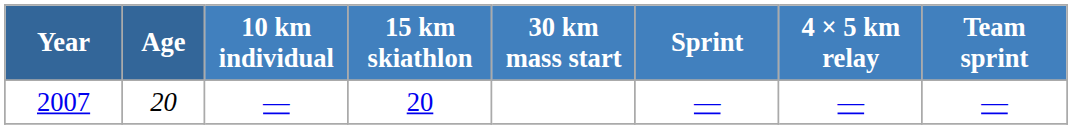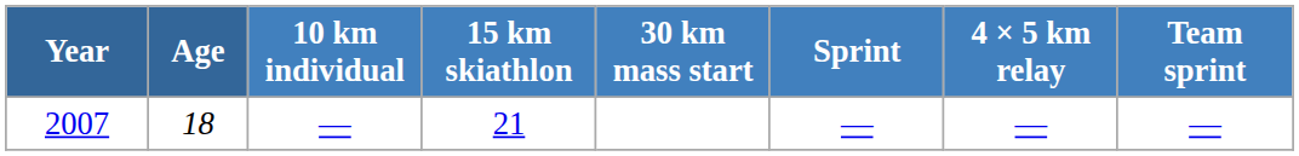 <table class="wikitable" style="font-size:95%; text-align:center; border:grey solid 1px; border-collapse:collapse; background:#ffffff;">
 <tr>
 <th style="background-color:#369; color:white; width:60px;"> Year </th>
 <th style="background-color:#369; color:white; width:40px;"> Age </th>
 <th style="background-color:#4180be; color:white; width:75px;"> 10 km <br> individual </th>
 <th style="background-color:#4180be; color:white; width:75px;"> 15 km <br> skiathlon </th>
 <th style="background-color:#4180be; color:white; width:75px;"> 30 km <br> mass start </th>
 <th style="background-color:#4180be; color:white; width:75px;"> Sprint </th>
 <th style="background-color:#4180be; color:white; width:75px;"> 4 × 5 km <br> relay </th>
 <th style="background-color:#4180be; color:white; width:75px;"> Team <br> sprint </th>
 </tr>
 <tr>
 <td><a href='#'>2007</a></td>
-<td><em>20</em></td>
+<td><em>18</em></td>
 <td><a href='#'>—</a></td>
-<td><a href='#'>20</a></td>
+<td><a href='#'>21</a></td>
 <td><a href='#'></a></td>
 <td><a href='#'>—</a></td>
 <td><a href='#'>—</a></td>
 <td><a href='#'>—</a></td>
 </tr>
 </table>
